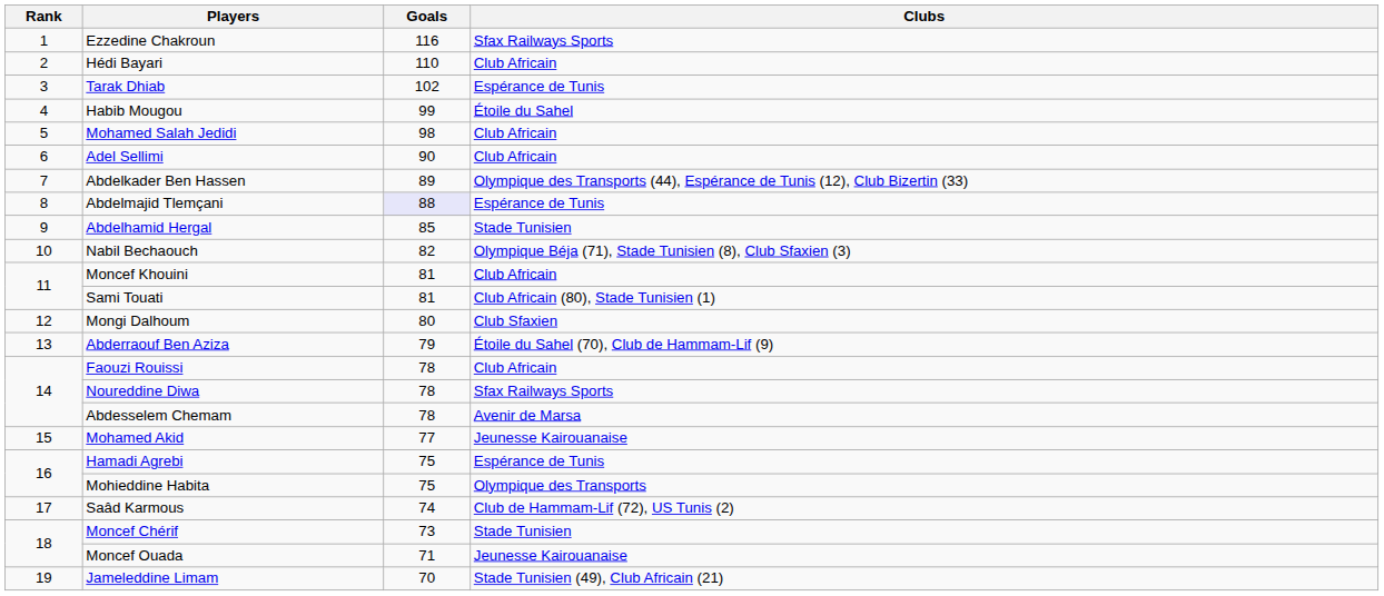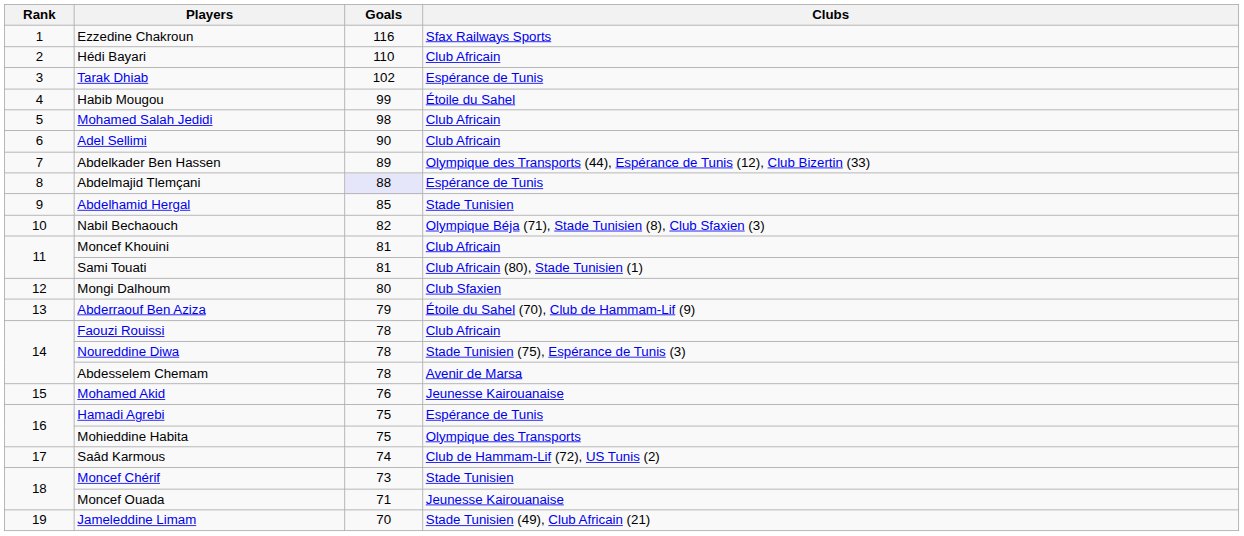 <table class="wikitable"width=75%>
 <tr>
 <th>Rank</th>
 <th>Players</th>
 <th>Goals</th>
 <th>Clubs</th>
 </tr>
 <tr>
 <td align="center">1</td>
 <td> Ezzedine Chakroun</td>
 <td align="center">116</td>
 <td><a href='#'>Sfax Railways Sports</a></td>
 </tr>
 <tr>
 <td align="center">2</td>
 <td> Hédi Bayari</td>
 <td align="center">110</td>
 <td><a href='#'>Club Africain</a></td>
 </tr>
 <tr>
 <td align="center">3</td>
 <td> <a href='#'>Tarak Dhiab</a></td>
 <td align="center">102</td>
 <td><a href='#'>Espérance de Tunis</a></td>
 </tr>
 <tr>
 <td align="center">4</td>
 <td> Habib Mougou</td>
 <td align="center">99</td>
 <td><a href='#'>Étoile du Sahel</a></td>
 </tr>
 <tr>
 <td align="center">5</td>
 <td> <a href='#'>Mohamed Salah Jedidi</a></td>
 <td align="center">98</td>
 <td><a href='#'>Club Africain</a></td>
 </tr>
 <tr>
 <td align="center">6</td>
 <td> <a href='#'>Adel Sellimi</a></td>
 <td align="center">90</td>
 <td><a href='#'>Club Africain</a></td>
 </tr>
 <tr>
 <td align="center">7</td>
 <td> Abdelkader Ben Hassen</td>
 <td align="center">89</td>
 <td><a href='#'>Olympique des Transports</a> (44), <a href='#'>Espérance de Tunis</a> (12), <a href='#'>Club Bizertin</a> (33)</td>
 </tr>
 <tr>
 <td align="center">8</td>
 <td> Abdelmajid Tlemçani</td>
 <td align="center" style="background: lavender;">88</td>
 <td><a href='#'>Espérance de Tunis</a></td>
 </tr>
 <tr>
 <td align="center">9</td>
 <td> <a href='#'>Abdelhamid Hergal</a></td>
 <td align="center">85</td>
 <td><a href='#'>Stade Tunisien</a></td>
 </tr>
 <tr>
 <td align="center">10</td>
 <td> Nabil Bechaouch</td>
 <td align="center">82</td>
 <td><a href='#'>Olympique Béja</a> (71), <a href='#'>Stade Tunisien</a> (8), <a href='#'>Club Sfaxien</a> (3)</td>
 </tr>
 <tr>
 <td rowspan="2" align="center">11</td>
 <td> Moncef Khouini</td>
 <td align="center">81</td>
 <td><a href='#'>Club Africain</a></td>
 </tr>
 <tr>
 <td> Sami Touati</td>
 <td align="center">81</td>
 <td><a href='#'>Club Africain</a> (80), <a href='#'>Stade Tunisien</a> (1)</td>
 </tr>
 <tr>
 <td align="center">12</td>
 <td> Mongi Dalhoum</td>
 <td align="center">80</td>
 <td><a href='#'>Club Sfaxien</a></td>
 </tr>
 <tr>
 <td align="center">13</td>
 <td> <a href='#'>Abderraouf Ben Aziza</a></td>
 <td align="center">79</td>
 <td><a href='#'>Étoile du Sahel</a> (70), <a href='#'>Club de Hammam-Lif</a> (9)</td>
 </tr>
 <tr>
 <td rowspan="3" align="center">14</td>
 <td> <a href='#'>Faouzi Rouissi</a></td>
 <td align="center">78</td>
 <td><a href='#'>Club Africain</a></td>
 </tr>
 <tr>
 <td> <a href='#'>Noureddine Diwa</a></td>
 <td align="center">78</td>
-<td><a href='#'>Sfax Railways Sports</a></td>
+<td><a href='#'>Stade Tunisien</a> (75), <a href='#'>Espérance de Tunis</a> (3)</td>
 </tr>
 <tr>
 <td> Abdesselem Chemam</td>
 <td align="center">78</td>
 <td><a href='#'>Avenir de Marsa</a></td>
 </tr>
 <tr>
 <td align="center">15</td>
 <td> <a href='#'>Mohamed Akid</a></td>
-<td align="center">77</td>
+<td align="center">76</td>
 <td><a href='#'>Jeunesse Kairouanaise</a></td>
 </tr>
 <tr>
 <td rowspan="2" align="center">16</td>
 <td> <a href='#'>Hamadi Agrebi</a></td>
 <td align="center">75</td>
 <td><a href='#'>Espérance de Tunis</a></td>
 </tr>
 <tr>
 <td> Mohieddine Habita</td>
 <td align="center">75</td>
 <td><a href='#'>Olympique des Transports</a></td>
 </tr>
 <tr>
 <td align="center">17</td>
 <td> Saâd Karmous</td>
 <td align="center">74</td>
 <td><a href='#'>Club de Hammam-Lif</a> (72), <a href='#'>US Tunis</a> (2)</td>
 </tr>
 <tr>
 <td rowspan="2" align="center">18</td>
 <td> <a href='#'>Moncef Chérif</a></td>
 <td align="center">73</td>
 <td><a href='#'>Stade Tunisien</a></td>
 </tr>
 <tr>
 <td> Moncef Ouada</td>
 <td align="center">71</td>
 <td><a href='#'>Jeunesse Kairouanaise</a></td>
 </tr>
 <tr>
 <td align="center">19</td>
 <td> <a href='#'>Jameleddine Limam</a></td>
 <td align="center">70</td>
 <td><a href='#'>Stade Tunisien</a> (49), <a href='#'>Club Africain</a> (21)</td>
 </tr>
 </table>
